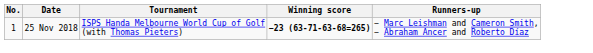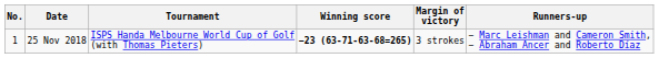 <table class="wikitable" style="font-size:95%;">
 <tr>
 <th>No.</th>
 <th>Date</th>
 <th>Tournament</th>
 <th>Winning score</th>
+<th>Margin of<br>victory</th>
 <th>Runners-up</th>
 </tr>
 <tr>
 <td align=center>1</td>
 <td align=right>25 Nov 2018</td>
 <td><a href='#'>ISPS Handa Melbourne World Cup of Golf</a><br>(with  <a href='#'>Thomas Pieters</a>)</td>
 <td><strong>−23 (63-71-63-68=265)</strong></td>
+<td>3 strokes</td>
 <td> − <a href='#'>Marc Leishman</a> and <a href='#'>Cameron Smith</a>,<br> − <a href='#'>Abraham Ancer</a> and <a href='#'>Roberto Díaz</a></td>
 </tr>
 </table>
